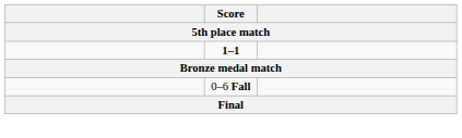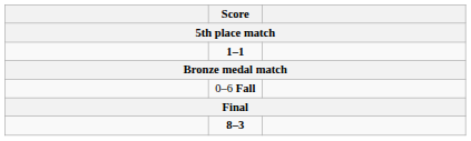 <table class="wikitable" style="text-align: left;">
 <tr>
 <th align="right" width="270"></th>
 <th width="65">Score</th>
 <th align="left" width="270"></th>
 </tr>
 <tr>
 <th colspan="3">5th place match</th>
 </tr>
 <tr>
 <td><strong></strong></td>
 <td align=center><strong>1–1</strong></td>
 <td></td>
 </tr>
 <tr>
 <th colspan="3">Bronze medal match</th>
 </tr>
 <tr>
 <td></td>
 <td align=center>0–6 <strong>Fall</strong></td>
 <td><strong></strong></td>
 </tr>
 <tr>
 <th colspan="3">Final</th>
 </tr>
+<tr>
+<td><strong></strong></td>
+<td align=center><strong>8–3</strong></td>
+<td></td>
+</tr>
 </table>
